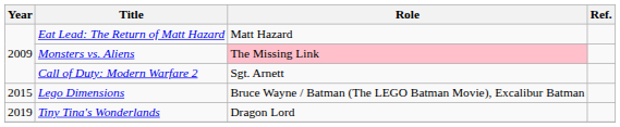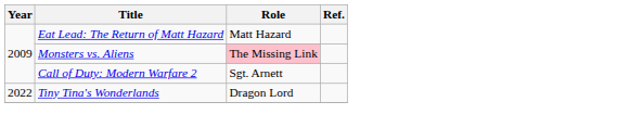 <table class="wikitable sortable">
 <tr>
 <th>Year</th>
 <th>Title</th>
 <th>Role</th>
 <th class=unsortable>Ref.</th>
 </tr>
 <tr>
 <td rowspan=3>2009</td>
 <td><em><a href='#'>Eat Lead: The Return of Matt Hazard</a></em></td>
 <td>Matt Hazard</td>
 <td></td>
 </tr>
 <tr>
 <td><em><a href='#'>Monsters vs. Aliens</a></em></td>
 <td style="background: pink;">The Missing Link</td>
 <td></td>
 </tr>
 <tr>
 <td><em><a href='#'>Call of Duty: Modern Warfare 2</a></em></td>
 <td>Sgt. Arnett</td>
 <td></td>
 </tr>
 <tr>
-<td>2015</td>
-<td><em><a href='#'>Lego Dimensions</a></em></td>
-<td>Bruce Wayne / Batman (The LEGO Batman Movie), Excalibur Batman</td>
-<td></td>
-</tr>
-<tr>
-<td>2019</td>
+<td>2022</td>
 <td><em><a href='#'>Tiny Tina's Wonderlands</a></em></td>
 <td>Dragon Lord</td>
 <td></td>
 </tr>
 <tr>
 </tr>
 </table>
